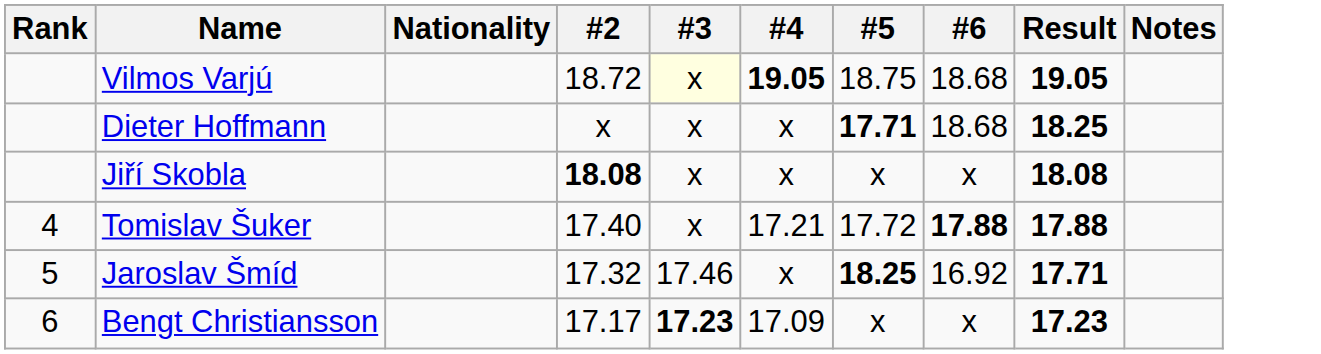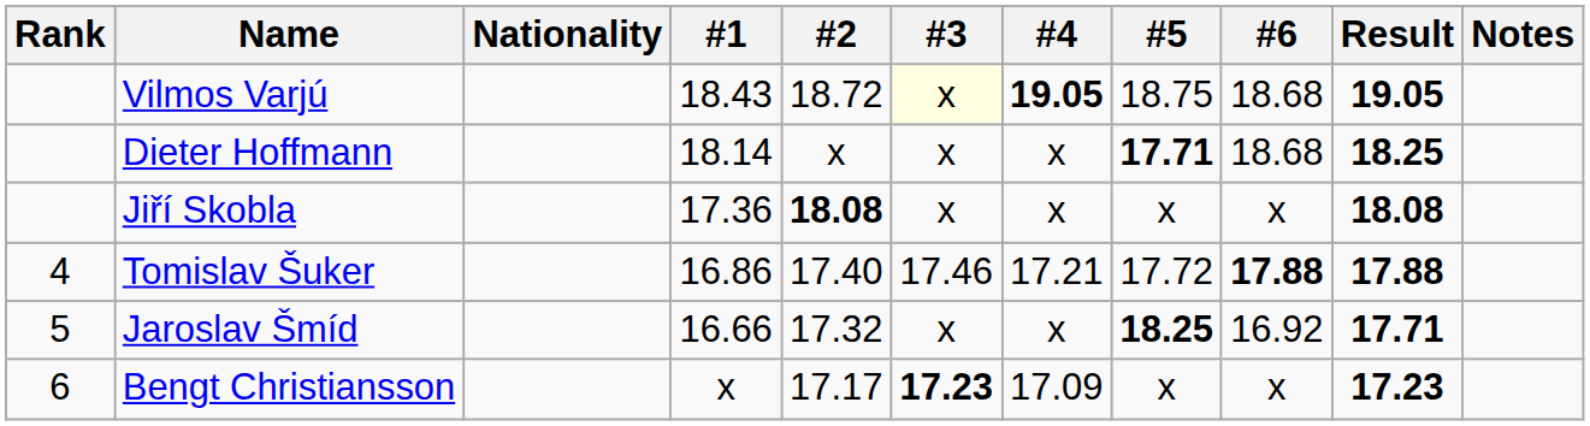 <table class="wikitable sortable" style="text-align:center">
 <tr>
 <th>Rank</th>
 <th>Name</th>
 <th>Nationality</th>
+<th>#1</th>
 <th>#2</th>
 <th>#3</th>
 <th>#4</th>
 <th>#5</th>
 <th>#6</th>
 <th>Result</th>
 <th>Notes</th>
 </tr>
 <tr>
 <td></td>
 <td align="left"><a href='#'>Vilmos Varjú</a></td>
 <td align=left></td>
+<td>18.43</td>
 <td>18.72</td>
 <td style="background: lightyellow;">x</td>
 <td><strong>19.05</strong></td>
 <td>18.75</td>
 <td>18.68</td>
 <td><strong>19.05</strong></td>
 <td></td>
 </tr>
 <tr>
 <td></td>
 <td align="left"><a href='#'>Dieter Hoffmann</a></td>
 <td align=left></td>
+<td>18.14</td>
 <td>x</td>
 <td>x</td>
 <td>x</td>
 <td><strong>17.71</strong></td>
 <td>18.68</td>
 <td><strong>18.25</strong></td>
 <td></td>
 </tr>
 <tr>
 <td></td>
 <td align="left"><a href='#'>Jiří Skobla</a></td>
 <td align=left></td>
+<td>17.36</td>
 <td><strong>18.08</strong></td>
 <td>x</td>
 <td>x</td>
 <td>x</td>
 <td>x</td>
 <td><strong>18.08</strong></td>
 <td></td>
 </tr>
 <tr>
 <td>4</td>
 <td align="left"><a href='#'>Tomislav Šuker</a></td>
 <td align=left></td>
+<td>16.86</td>
 <td>17.40</td>
-<td>x</td>
+<td>17.46</td>
 <td>17.21</td>
 <td>17.72</td>
 <td><strong>17.88</strong></td>
 <td><strong>17.88</strong></td>
 <td></td>
 </tr>
 <tr>
 <td>5</td>
 <td align="left"><a href='#'>Jaroslav Šmíd</a></td>
 <td align=left></td>
+<td>16.66</td>
 <td>17.32</td>
-<td>17.46</td>
+<td>x</td>
 <td>x</td>
 <td><strong>18.25</strong></td>
 <td>16.92</td>
 <td><strong>17.71</strong></td>
 <td></td>
 </tr>
 <tr>
 <td>6</td>
 <td align="left"><a href='#'>Bengt Christiansson</a></td>
 <td align=left></td>
+<td>x</td>
 <td>17.17</td>
 <td><strong>17.23</strong></td>
 <td>17.09</td>
 <td>x</td>
 <td>x</td>
 <td><strong>17.23</strong></td>
 <td></td>
 </tr>
 </table>
